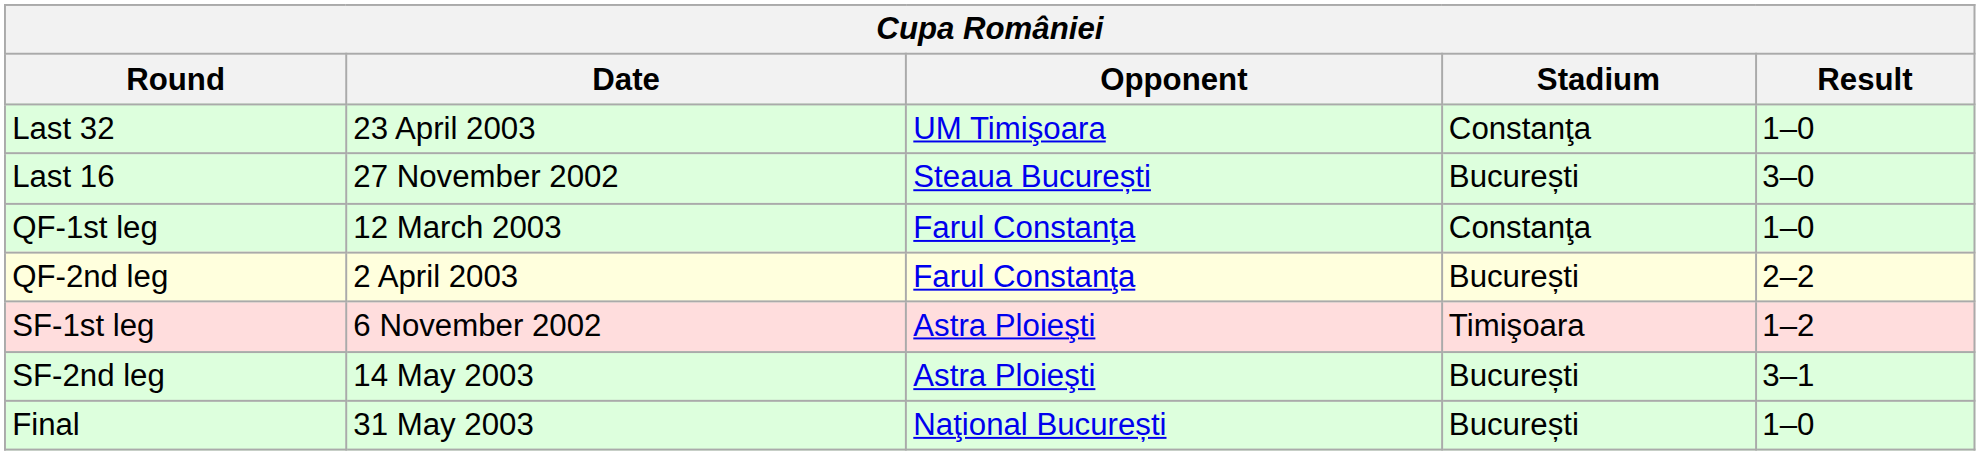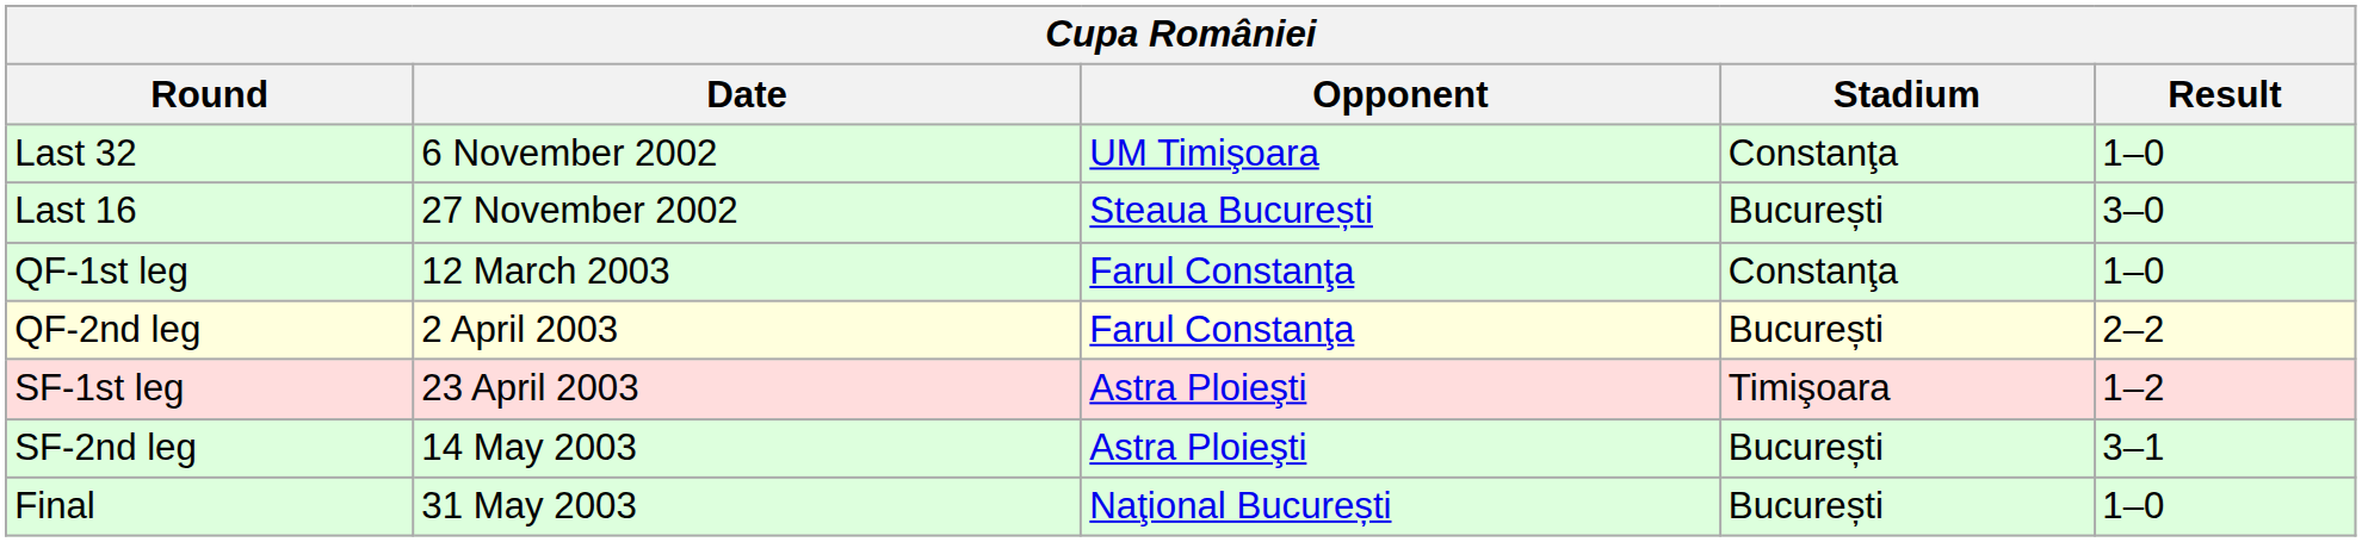 <table class="wikitable" style="width:80%;">
 <tr>
 <th colspan="5" style="text-align:center;"><em>Cupa României</em></th>
 </tr>
 <tr>
 <th>Round</th>
 <th>Date</th>
 <th>Opponent</th>
 <th>Stadium</th>
 <th>Result</th>
 </tr>
 <tr style="background:#dfd;">
 <td>Last 32</td>
-<td>23 April 2003</td>
+<td>6 November 2002</td>
 <td><a href='#'>UM Timişoara</a></td>
 <td>Constanţa</td>
 <td>1–0</td>
 </tr>
 <tr style="background:#dfd;">
 <td>Last 16</td>
 <td>27 November 2002</td>
 <td><a href='#'>Steaua București</a></td>
 <td>București</td>
 <td>3–0</td>
 </tr>
 <tr style="background:#dfd;">
 <td>QF-1st leg</td>
 <td>12 March 2003</td>
 <td><a href='#'>Farul Constanţa</a></td>
 <td>Constanţa</td>
 <td>1–0</td>
 </tr>
 <tr style="background:#ffd;">
 <td>QF-2nd leg</td>
 <td>2 April 2003</td>
 <td><a href='#'>Farul Constanţa</a></td>
 <td>București</td>
 <td>2–2</td>
 </tr>
 <tr style="background:#fdd;">
 <td>SF-1st leg</td>
-<td>6 November 2002</td>
+<td>23 April 2003</td>
 <td><a href='#'>Astra Ploieşti</a></td>
 <td>Timişoara</td>
 <td>1–2</td>
 </tr>
 <tr style="background:#dfd;">
 <td>SF-2nd leg</td>
 <td>14 May 2003</td>
 <td><a href='#'>Astra Ploieşti</a></td>
 <td>București</td>
 <td>3–1</td>
 </tr>
 <tr style="background:#dfd;">
 <td>Final</td>
 <td>31 May 2003</td>
 <td><a href='#'>Naţional București</a></td>
 <td>București</td>
 <td>1–0</td>
 </tr>
 </table>
